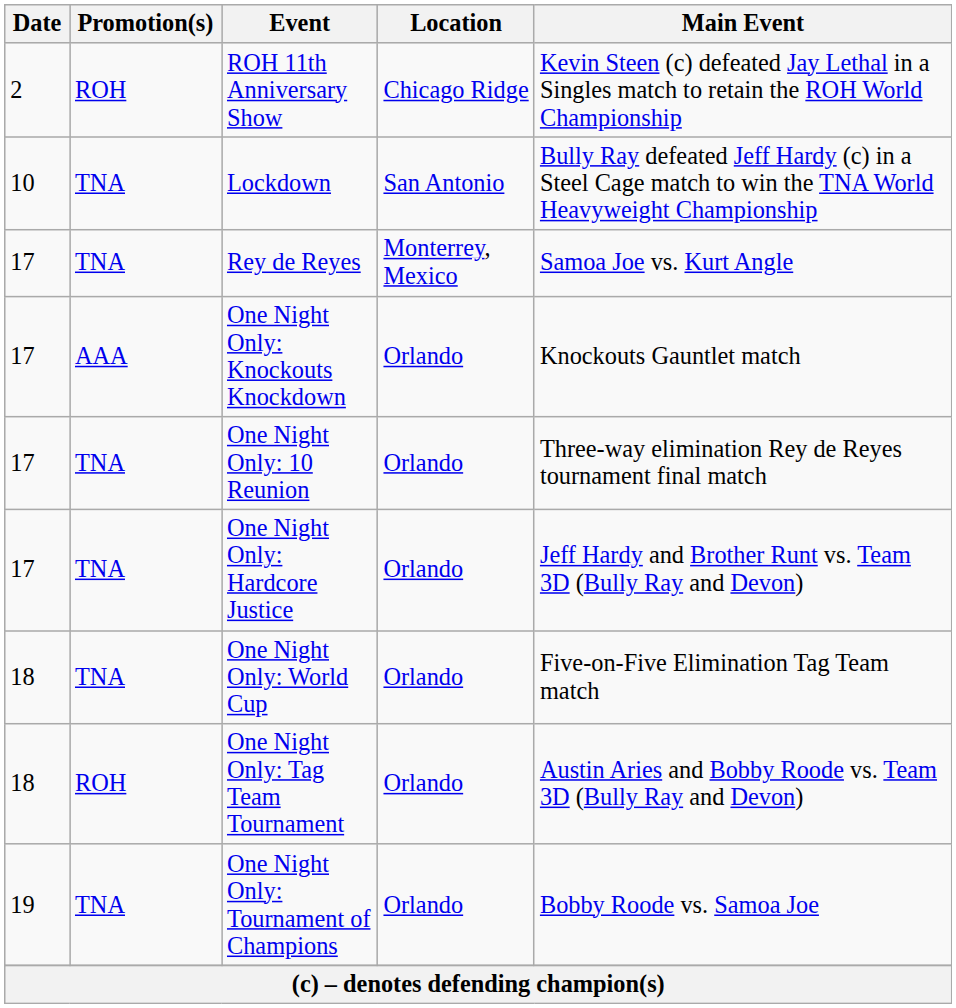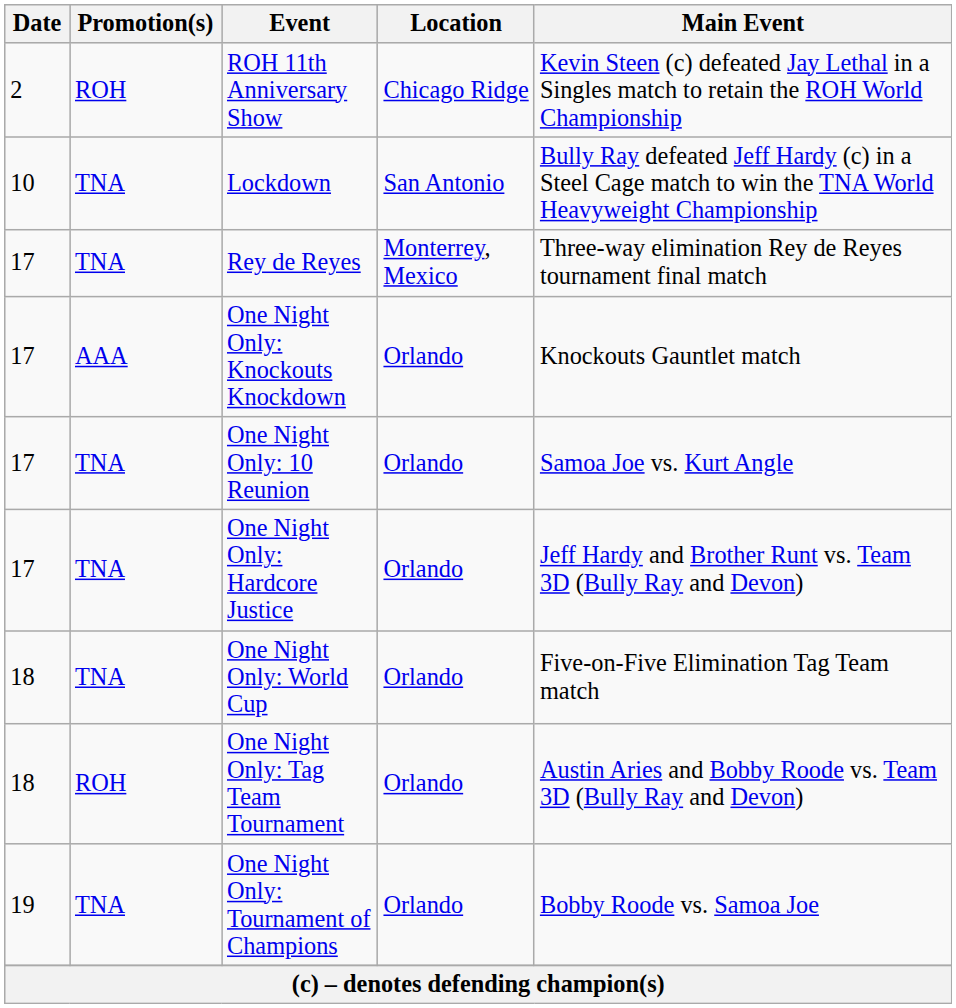 <table class="wikitable" style="width:100%;">
 <tr>
 <th width=5%>Date</th>
 <th width=5%>Promotion(s)</th>
 <th width=15%>Event</th>
 <th width=15%>Location</th>
 <th width=40%>Main Event</th>
 </tr>
 <tr>
 <td>2</td>
 <td><a href='#'>ROH</a></td>
 <td><a href='#'>ROH 11th Anniversary Show</a></td>
 <td><a href='#'>Chicago Ridge</a></td>
 <td><a href='#'>Kevin Steen</a> (c) defeated <a href='#'>Jay Lethal</a> in a Singles match to retain the <a href='#'>ROH World Championship</a></td>
 </tr>
 <tr>
 <td>10</td>
 <td><a href='#'>TNA</a></td>
 <td><a href='#'>Lockdown</a></td>
 <td><a href='#'>San Antonio</a></td>
 <td><a href='#'>Bully Ray</a> defeated <a href='#'>Jeff Hardy</a> (c) in a Steel Cage match to win the <a href='#'>TNA World Heavyweight Championship</a></td>
 </tr>
 <tr>
 <td>17</td>
 <td><a href='#'>TNA</a></td>
 <td><a href='#'>Rey de Reyes</a></td>
 <td><a href='#'>Monterrey</a>, <a href='#'>Mexico</a></td>
-<td><a href='#'>Samoa Joe</a> vs. <a href='#'>Kurt Angle</a></td>
+<td>Three-way elimination Rey de Reyes tournament final match</td>
 </tr>
 <tr>
 <td>17</td>
 <td><a href='#'>AAA</a></td>
 <td><a href='#'>One Night Only: Knockouts Knockdown</a></td>
 <td><a href='#'>Orlando</a></td>
 <td>Knockouts Gauntlet match</td>
 </tr>
 <tr>
 <td>17</td>
 <td><a href='#'>TNA</a></td>
 <td><a href='#'>One Night Only: 10 Reunion</a></td>
 <td><a href='#'>Orlando</a></td>
-<td>Three-way elimination Rey de Reyes tournament final match</td>
+<td><a href='#'>Samoa Joe</a> vs. <a href='#'>Kurt Angle</a></td>
 </tr>
 <tr>
 <td>17</td>
 <td><a href='#'>TNA</a></td>
 <td><a href='#'>One Night Only: Hardcore Justice</a></td>
 <td><a href='#'>Orlando</a></td>
 <td><a href='#'>Jeff Hardy</a> and <a href='#'>Brother Runt</a> vs. <a href='#'>Team 3D</a> (<a href='#'>Bully Ray</a> and <a href='#'>Devon</a>)</td>
 </tr>
 <tr>
 <td>18</td>
 <td><a href='#'>TNA</a></td>
 <td><a href='#'>One Night Only: World Cup</a></td>
 <td><a href='#'>Orlando</a></td>
 <td>Five-on-Five Elimination Tag Team match</td>
 </tr>
 <tr>
 <td>18</td>
 <td><a href='#'>ROH</a></td>
 <td><a href='#'>One Night Only: Tag Team Tournament</a></td>
 <td><a href='#'>Orlando</a></td>
 <td><a href='#'>Austin Aries</a> and <a href='#'>Bobby Roode</a> vs. <a href='#'>Team 3D</a> (<a href='#'>Bully Ray</a> and <a href='#'>Devon</a>)</td>
 </tr>
 <tr>
 <td>19</td>
 <td><a href='#'>TNA</a></td>
 <td><a href='#'>One Night Only: Tournament of Champions</a></td>
 <td><a href='#'>Orlando</a></td>
 <td><a href='#'>Bobby Roode</a> vs. <a href='#'>Samoa Joe</a></td>
 </tr>
 <tr>
 </tr>
 <tr>
 <th colspan="6">(c) – denotes defending champion(s)</th>
 </tr>
 </table>
